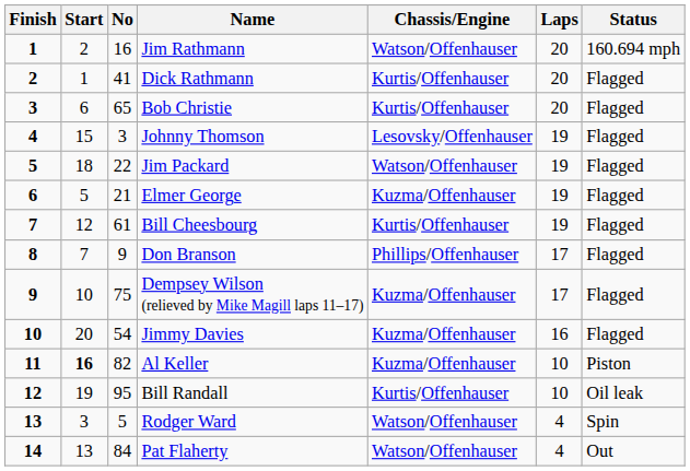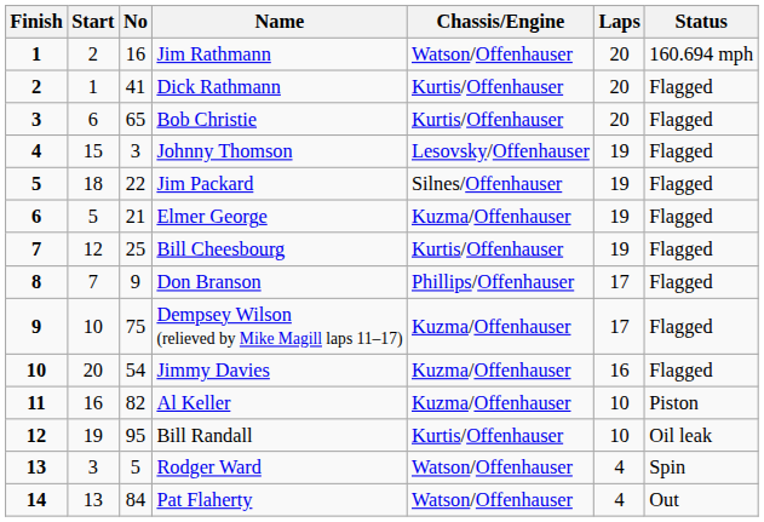 <table class="wikitable" style="font-size:95%;">
 <tr>
 <th>Finish</th>
 <th>Start</th>
 <th>No</th>
 <th>Name</th>
 <th>Chassis/Engine</th>
 <th>Laps</th>
 <th>Status</th>
 </tr>
 <tr>
 <td align=center><strong>1</strong></td>
 <td align=center>2</td>
 <td align=center>16</td>
 <td><a href='#'>Jim Rathmann</a></td>
 <td><a href='#'>Watson</a>/<a href='#'>Offenhauser</a></td>
 <td align=center>20</td>
 <td>160.694 mph</td>
 </tr>
 <tr>
 <td align=center><strong>2</strong></td>
 <td align=center>1</td>
 <td align=center>41</td>
 <td><a href='#'>Dick Rathmann</a></td>
 <td><a href='#'>Kurtis</a>/<a href='#'>Offenhauser</a></td>
 <td align=center>20</td>
 <td>Flagged</td>
 </tr>
 <tr>
 <td align=center><strong>3</strong></td>
 <td align=center>6</td>
 <td align=center>65</td>
 <td><a href='#'>Bob Christie</a></td>
 <td><a href='#'>Kurtis</a>/<a href='#'>Offenhauser</a></td>
 <td align=center>20</td>
 <td>Flagged</td>
 </tr>
 <tr>
 <td align=center><strong>4</strong></td>
 <td align=center>15</td>
 <td align=center>3</td>
 <td><a href='#'>Johnny Thomson</a></td>
 <td><a href='#'>Lesovsky</a>/<a href='#'>Offenhauser</a></td>
 <td align=center>19</td>
 <td>Flagged</td>
 </tr>
 <tr>
 <td align=center><strong>5</strong></td>
 <td align=center>18</td>
 <td align=center>22</td>
 <td><a href='#'>Jim Packard</a></td>
-<td><a href='#'>Watson</a>/<a href='#'>Offenhauser</a></td>
+<td>Silnes/<a href='#'>Offenhauser</a></td>
 <td align=center>19</td>
 <td>Flagged</td>
 </tr>
 <tr>
 <td align=center><strong>6</strong></td>
 <td align=center>5</td>
 <td align=center>21</td>
 <td><a href='#'>Elmer George</a></td>
 <td><a href='#'>Kuzma</a>/<a href='#'>Offenhauser</a></td>
 <td align=center>19</td>
 <td>Flagged</td>
 </tr>
 <tr>
 <td align=center><strong>7</strong></td>
 <td align=center>12</td>
-<td align=center>61</td>
+<td align=center>25</td>
 <td><a href='#'>Bill Cheesbourg</a></td>
 <td><a href='#'>Kurtis</a>/<a href='#'>Offenhauser</a></td>
 <td align=center>19</td>
 <td>Flagged</td>
 </tr>
 <tr>
 <td align=center><strong>8</strong></td>
 <td align=center>7</td>
 <td align=center>9</td>
 <td><a href='#'>Don Branson</a></td>
 <td><a href='#'>Phillips</a>/<a href='#'>Offenhauser</a></td>
 <td align=center>17</td>
 <td>Flagged</td>
 </tr>
 <tr>
 <td align=center><strong>9</strong></td>
 <td align=center>10</td>
 <td align=center>75</td>
 <td><a href='#'>Dempsey Wilson</a><br><small>(relieved by <a href='#'>Mike Magill</a> laps 11–17)</small></td>
 <td><a href='#'>Kuzma</a>/<a href='#'>Offenhauser</a></td>
 <td align=center>17</td>
 <td>Flagged</td>
 </tr>
 <tr>
 <td align=center><strong>10</strong></td>
 <td align=center>20</td>
 <td align=center>54</td>
 <td><a href='#'>Jimmy Davies</a></td>
 <td><a href='#'>Kuzma</a>/<a href='#'>Offenhauser</a></td>
 <td align=center>16</td>
 <td>Flagged</td>
 </tr>
 <tr>
 <td align=center><strong>11</strong></td>
-<td align=center><strong>16</strong></td>
+<td align=center>16</td>
 <td align=center>82</td>
 <td><a href='#'>Al Keller</a></td>
 <td><a href='#'>Kuzma</a>/<a href='#'>Offenhauser</a></td>
 <td align=center>10</td>
 <td>Piston</td>
 </tr>
 <tr>
 <td align=center><strong>12</strong></td>
 <td align=center>19</td>
 <td align=center>95</td>
 <td>Bill Randall</td>
 <td><a href='#'>Kurtis</a>/<a href='#'>Offenhauser</a></td>
 <td align=center>10</td>
 <td>Oil leak</td>
 </tr>
 <tr>
 <td align=center><strong>13</strong></td>
 <td align=center>3</td>
 <td align=center>5</td>
 <td><a href='#'>Rodger Ward</a></td>
 <td><a href='#'>Watson</a>/<a href='#'>Offenhauser</a></td>
 <td align=center>4</td>
 <td>Spin</td>
 </tr>
 <tr>
 <td align=center><strong>14</strong></td>
 <td align=center>13</td>
 <td align=center>84</td>
 <td><a href='#'>Pat Flaherty</a></td>
 <td><a href='#'>Watson</a>/<a href='#'>Offenhauser</a></td>
 <td align=center>4</td>
 <td>Out</td>
 </tr>
 </table>
